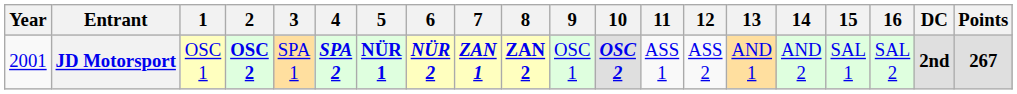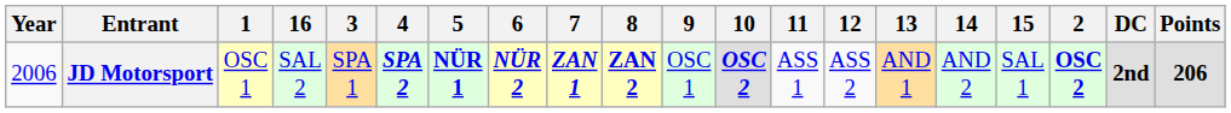 <table class="wikitable" style="text-align:center; font-size:85%">
 <tr>
 <th>Year</th>
 <th>Entrant</th>
 <th>1</th>
-<th>2</th>
+<th>16</th>
 <th>3</th>
 <th>4</th>
 <th>5</th>
 <th>6</th>
 <th>7</th>
 <th>8</th>
 <th>9</th>
 <th>10</th>
 <th>11</th>
 <th>12</th>
 <th>13</th>
 <th>14</th>
 <th>15</th>
-<th>16</th>
+<th>2</th>
 <th>DC</th>
 <th>Points</th>
 </tr>
 <tr>
-<td><a href='#'>2001</a></td>
+<td><a href='#'>2006</a></td>
 <th nowrap><a href='#'>JD Motorsport</a></th>
 <td style="background:#ffffbf;"><a href='#'>OSC<br>1</a><br></td>
-<td style="background:#dfffdf;"><strong><a href='#'>OSC<br>2</a></strong><br></td>
+<td style="background:#dfffdf;"><a href='#'>SAL<br>2</a><br></td>
 <td style="background:#ffdf9f;"><a href='#'>SPA<br>1</a><br></td>
 <td style="background:#dfffdf;"><strong><em><a href='#'>SPA<br>2</a></em></strong><br></td>
 <td style="background:#dfffdf;"><strong><a href='#'>NÜR<br>1</a></strong><br></td>
 <td style="background:#ffffbf;"><strong><em><a href='#'>NÜR<br>2</a></em></strong><br></td>
 <td style="background:#ffffbf;"><strong><em><a href='#'>ZAN<br>1</a></em></strong><br></td>
 <td style="background:#ffffbf;"><strong><a href='#'>ZAN<br>2</a></strong><br></td>
 <td style="background:#dfffdf;"><a href='#'>OSC<br>1</a><br></td>
 <td style="background:#dfdfdf;"><strong><em><a href='#'>OSC<br>2</a></em><br></strong></td>
 <td><a href='#'>ASS<br>1</a></td>
 <td><a href='#'>ASS<br>2</a></td>
 <td style="background:#ffdf9f;"><a href='#'>AND<br>1</a><br></td>
 <td style="background:#dfffdf;"><a href='#'>AND<br>2</a><br></td>
 <td style="background:#dfffdf;"><a href='#'>SAL<br>1</a><br></td>
-<td style="background:#dfffdf;"><a href='#'>SAL<br>2</a><br></td>
+<td style="background:#dfffdf;"><strong><a href='#'>OSC<br>2</a></strong><br></td>
 <th style="background:#dfdfdf;">2nd</th>
-<th style="background:#dfdfdf;">267</th>
+<th style="background:#dfdfdf;">206</th>
 </tr>
 </table>
